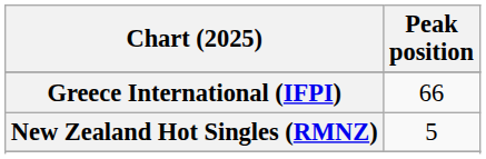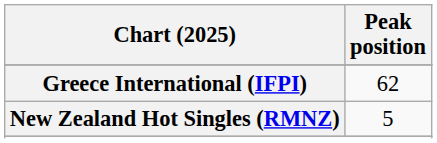 <table class="wikitable sortable plainrowheaders" style="text-align:center">
 <tr>
 <th scope="col">Chart (2025)</th>
 <th scope="col">Peak<br>position</th>
 </tr>
 <tr>
 </tr>
 <tr>
 </tr>
 <tr>
 <th scope="row">Greece International (<a href='#'>IFPI</a>)</th>
-<td>66</td>
+<td>62</td>
 </tr>
 <tr>
 <th scope="row">New Zealand Hot Singles (<a href='#'>RMNZ</a>)</th>
 <td>5</td>
 </tr>
 <tr>
 </tr>
 <tr>
 </tr>
 </table>
